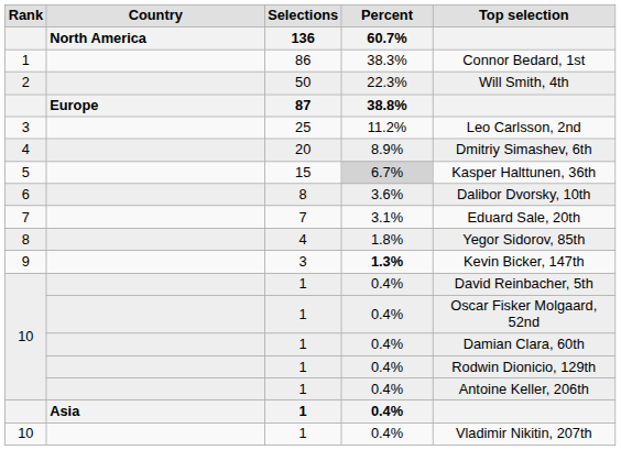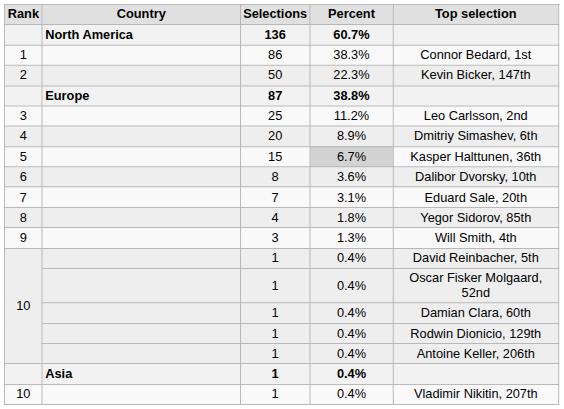 <table class="wikitable" style="text-align: center">
 <tr>
 <th style="background:#e0e0e0; width:2.5em;">Rank</th>
 <th style="background:#e0e0e0; width:15em;">Country</th>
 <th style="background:#e0e0e0; width:4em;">Selections</th>
 <th style="background:#e0e0e0; width:6em;">Percent</th>
 <th style="background:#e0e0e0; width:12.5em;">Top selection</th>
 </tr>
 <tr>
 <th></th>
 <th style="text-align:left;">North America</th>
 <th>136</th>
 <th>60.7%</th>
 <th></th>
 </tr>
 <tr>
 <td>1</td>
 <td style="text-align:left;"></td>
 <td>86</td>
 <td>38.3%</td>
 <td>Connor Bedard, 1st</td>
 </tr>
 <tr bgcolor="eeeeee">
 <td>2</td>
 <td style="text-align:left;"></td>
 <td>50</td>
 <td>22.3%</td>
-<td>Will Smith, 4th</td>
+<td>Kevin Bicker, 147th</td>
 </tr>
 <tr>
 <th></th>
 <th style="text-align:left;">Europe</th>
 <th>87</th>
 <th>38.8%</th>
 <th></th>
 </tr>
 <tr>
 <td>3</td>
 <td style="text-align:left;"></td>
 <td>25</td>
 <td>11.2%</td>
 <td>Leo Carlsson, 2nd<br></td>
 </tr>
 <tr bgcolor="eeeeee">
 <td>4</td>
 <td style="text-align:left;"></td>
 <td>20</td>
 <td>8.9%</td>
 <td>Dmitriy Simashev, 6th</td>
 </tr>
 <tr>
 <td>5</td>
 <td style="text-align:left;"></td>
 <td>15</td>
 <td style="background: lightgrey;">6.7%</td>
 <td>Kasper Halttunen, 36th</td>
 </tr>
 <tr bgcolor="eeeeee">
 <td>6</td>
 <td style="text-align:left;"></td>
 <td>8</td>
 <td>3.6%</td>
 <td>Dalibor Dvorsky, 10th<br></td>
 </tr>
 <tr>
 <td>7</td>
 <td style="text-align:left;"></td>
 <td>7</td>
 <td>3.1%</td>
 <td>Eduard Sale, 20th</td>
 </tr>
 <tr bgcolor="eeeeee">
 <td>8</td>
 <td style="text-align:left;"></td>
 <td>4</td>
 <td>1.8%</td>
 <td>Yegor Sidorov, 85th</td>
 </tr>
 <tr>
 <td>9</td>
 <td style="text-align:left;"></td>
 <td>3</td>
-<td><strong>1.3%</strong></td>
-<td>Kevin Bicker, 147th</td>
+<td>1.3%</td>
+<td>Will Smith, 4th</td>
 </tr>
 <tr bgcolor="eeeeee">
 <td rowspan="5">10</td>
 <td style="text-align:left;"></td>
 <td>1</td>
 <td>0.4%</td>
 <td>David Reinbacher, 5th</td>
 </tr>
 <tr bgcolor="eeeeee">
 <td style="text-align:left;"></td>
 <td>1</td>
 <td>0.4%</td>
 <td>Oscar Fisker Molgaard, 52nd</td>
 </tr>
 <tr bgcolor="eeeeee">
 <td style="text-align:left;"></td>
 <td>1</td>
 <td>0.4%</td>
 <td>Damian Clara, 60th</td>
 </tr>
 <tr bgcolor="eeeeee">
 <td style="text-align:left;"></td>
 <td>1</td>
 <td>0.4%</td>
 <td>Rodwin Dionicio, 129th<br></td>
 </tr>
 <tr bgcolor="eeeeee">
 <td style="text-align:left;"></td>
 <td>1</td>
 <td>0.4%</td>
 <td>Antoine Keller, 206th</td>
 </tr>
 <tr>
 <th></th>
 <th style="text-align:left;">Asia</th>
 <th>1</th>
 <th>0.4%</th>
 <th></th>
 </tr>
 <tr>
 <td>10</td>
 <td style="text-align:left;"></td>
 <td>1</td>
 <td>0.4%</td>
 <td>Vladimir Nikitin, 207th</td>
 </tr>
 </table>
